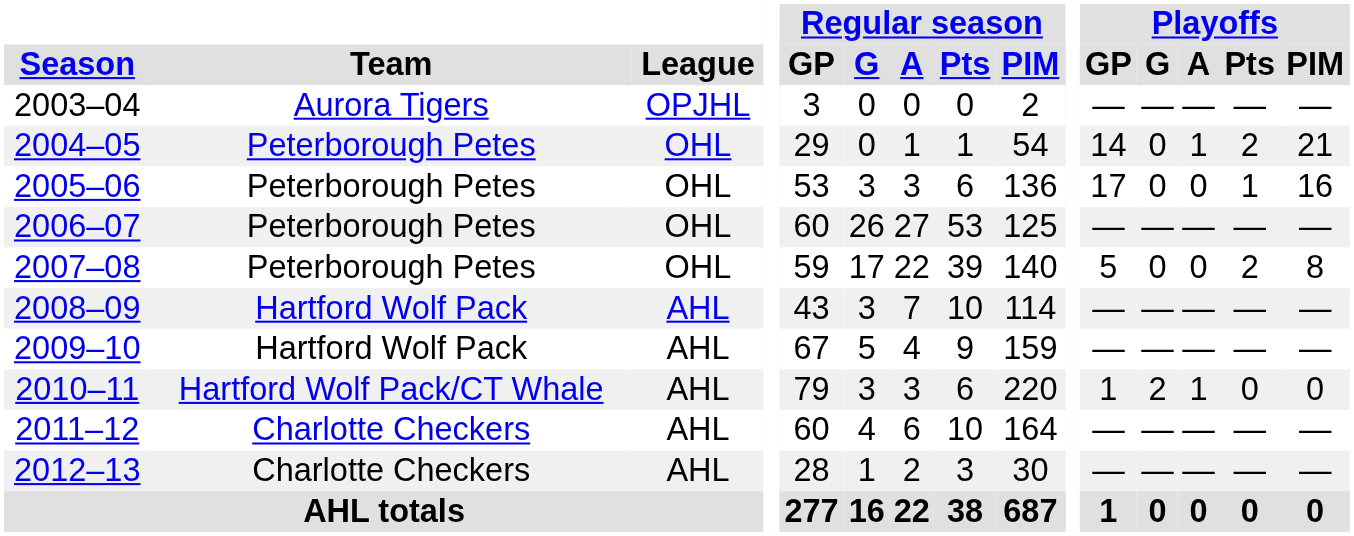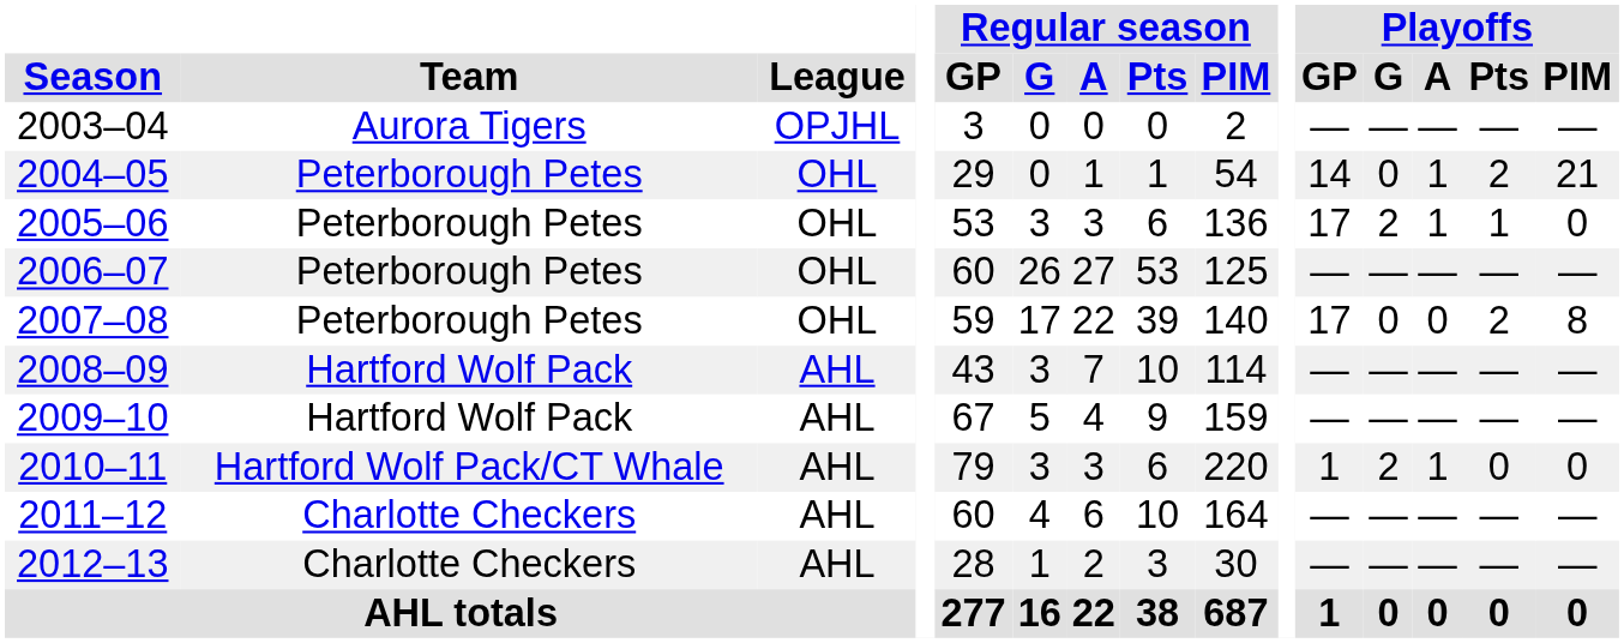 <table border="0" cellpadding="1" cellspacing="0" style="text-align:center; width:75%;">
 <tr style="background:#e0e0e0;">
 <th colspan="3" bgcolor="#ffffff"> </th>
 <th rowspan="99" bgcolor="#ffffff"> </th>
 <th colspan="5"><a href='#'>Regular season</a></th>
 <th rowspan="99" bgcolor="#ffffff"> </th>
 <th colspan="5"><a href='#'>Playoffs</a></th>
 </tr>
 <tr style="background:#e0e0e0;">
 <th><a href='#'>Season</a></th>
 <th>Team</th>
 <th>League</th>
 <th>GP</th>
 <th><a href='#'>G</a></th>
 <th><a href='#'>A</a></th>
 <th><a href='#'>Pts</a></th>
 <th><a href='#'>PIM</a></th>
 <th>GP</th>
 <th>G</th>
 <th>A</th>
 <th>Pts</th>
 <th>PIM</th>
 </tr>
 <tr>
 <td>2003–04</td>
 <td><a href='#'>Aurora Tigers</a></td>
 <td><a href='#'>OPJHL</a></td>
 <td>3</td>
 <td>0</td>
 <td>0</td>
 <td>0</td>
 <td>2</td>
 <td>—</td>
 <td>—</td>
 <td>—</td>
 <td>—</td>
 <td>—</td>
 </tr>
 <tr style="background:#f0f0f0;">
 <td><a href='#'>2004–05</a></td>
 <td><a href='#'>Peterborough Petes</a></td>
 <td><a href='#'>OHL</a></td>
 <td>29</td>
 <td>0</td>
 <td>1</td>
 <td>1</td>
 <td>54</td>
 <td>14</td>
 <td>0</td>
 <td>1</td>
 <td>2</td>
 <td>21</td>
 </tr>
 <tr style="background:#ffffff;">
 <td><a href='#'>2005–06</a></td>
 <td>Peterborough Petes</td>
 <td>OHL</td>
 <td>53</td>
 <td>3</td>
 <td>3</td>
 <td>6</td>
 <td>136</td>
 <td>17</td>
+<td>2</td>
+<td>1</td>
+<td>1</td>
 <td>0</td>
-<td>0</td>
-<td>1</td>
-<td>16</td>
 </tr>
 <tr style="background:#f0f0f0;">
 <td><a href='#'>2006–07</a></td>
 <td>Peterborough Petes</td>
 <td>OHL</td>
 <td>60</td>
 <td>26</td>
 <td>27</td>
 <td>53</td>
 <td>125</td>
 <td>—</td>
 <td>—</td>
 <td>—</td>
 <td>—</td>
 <td>—</td>
 </tr>
 <tr style="background:#ffffff;">
 <td><a href='#'>2007–08</a></td>
 <td>Peterborough Petes</td>
 <td>OHL</td>
 <td>59</td>
 <td>17</td>
 <td>22</td>
 <td>39</td>
 <td>140</td>
-<td>5</td>
+<td>17</td>
 <td>0</td>
 <td>0</td>
 <td>2</td>
 <td>8</td>
 </tr>
 <tr style="background:#f0f0f0;">
 <td><a href='#'>2008–09</a></td>
 <td><a href='#'>Hartford Wolf Pack</a></td>
 <td><a href='#'>AHL</a></td>
 <td>43</td>
 <td>3</td>
 <td>7</td>
 <td>10</td>
 <td>114</td>
 <td>—</td>
 <td>—</td>
 <td>—</td>
 <td>—</td>
 <td>—</td>
 </tr>
 <tr style="background:#ffffff;">
 <td><a href='#'>2009–10</a></td>
 <td>Hartford Wolf Pack</td>
 <td>AHL</td>
 <td>67</td>
 <td>5</td>
 <td>4</td>
 <td>9</td>
 <td>159</td>
 <td>—</td>
 <td>—</td>
 <td>—</td>
 <td>—</td>
 <td>—</td>
 </tr>
 <tr style="background:#f0f0f0;">
 <td><a href='#'>2010–11</a></td>
 <td><a href='#'>Hartford Wolf Pack/CT Whale</a></td>
 <td>AHL</td>
 <td>79</td>
 <td>3</td>
 <td>3</td>
 <td>6</td>
 <td>220</td>
 <td>1</td>
 <td>2</td>
 <td>1</td>
 <td>0</td>
 <td>0</td>
 </tr>
 <tr style="background:#ffffff;">
 <td><a href='#'>2011–12</a></td>
 <td><a href='#'>Charlotte Checkers</a></td>
 <td>AHL</td>
 <td>60</td>
 <td>4</td>
 <td>6</td>
 <td>10</td>
 <td>164</td>
 <td>—</td>
 <td>—</td>
 <td>—</td>
 <td>—</td>
 <td>—</td>
 </tr>
 <tr style="background:#f0f0f0;">
 <td><a href='#'>2012–13</a></td>
 <td>Charlotte Checkers</td>
 <td>AHL</td>
 <td>28</td>
 <td>1</td>
 <td>2</td>
 <td>3</td>
 <td>30</td>
 <td>—</td>
 <td>—</td>
 <td>—</td>
 <td>—</td>
 <td>—</td>
 </tr>
 <tr style="background:#e0e0e0;">
 <th colspan="3">AHL totals</th>
 <th>277</th>
 <th>16</th>
 <th>22</th>
 <th>38</th>
 <th>687</th>
 <th>1</th>
 <th>0</th>
 <th>0</th>
 <th>0</th>
 <th>0</th>
 </tr>
 </table>
